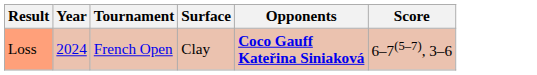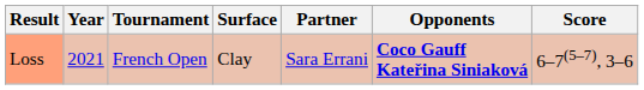 <table class="sortable wikitable">
 <tr>
 <th>Result</th>
 <th>Year</th>
 <th>Tournament</th>
 <th>Surface</th>
+<th>Partner</th>
 <th>Opponents</th>
 <th class="unsortable">Score</th>
 </tr>
 <tr bgcolor=ebc2af>
 <td style=background:#ffa07a>Loss</td>
-<td><a href='#'>2024</a></td>
+<td><a href='#'>2021</a></td>
 <td><a href='#'>French Open</a></td>
 <td>Clay</td>
+<td> <a href='#'>Sara Errani</a></td>
 <td><strong> <a href='#'>Coco Gauff</a> <br>  <a href='#'>Kateřina Siniaková</a></strong></td>
 <td>6–7<sup>(5–7)</sup>, 3–6</td>
 </tr>
 </table>
